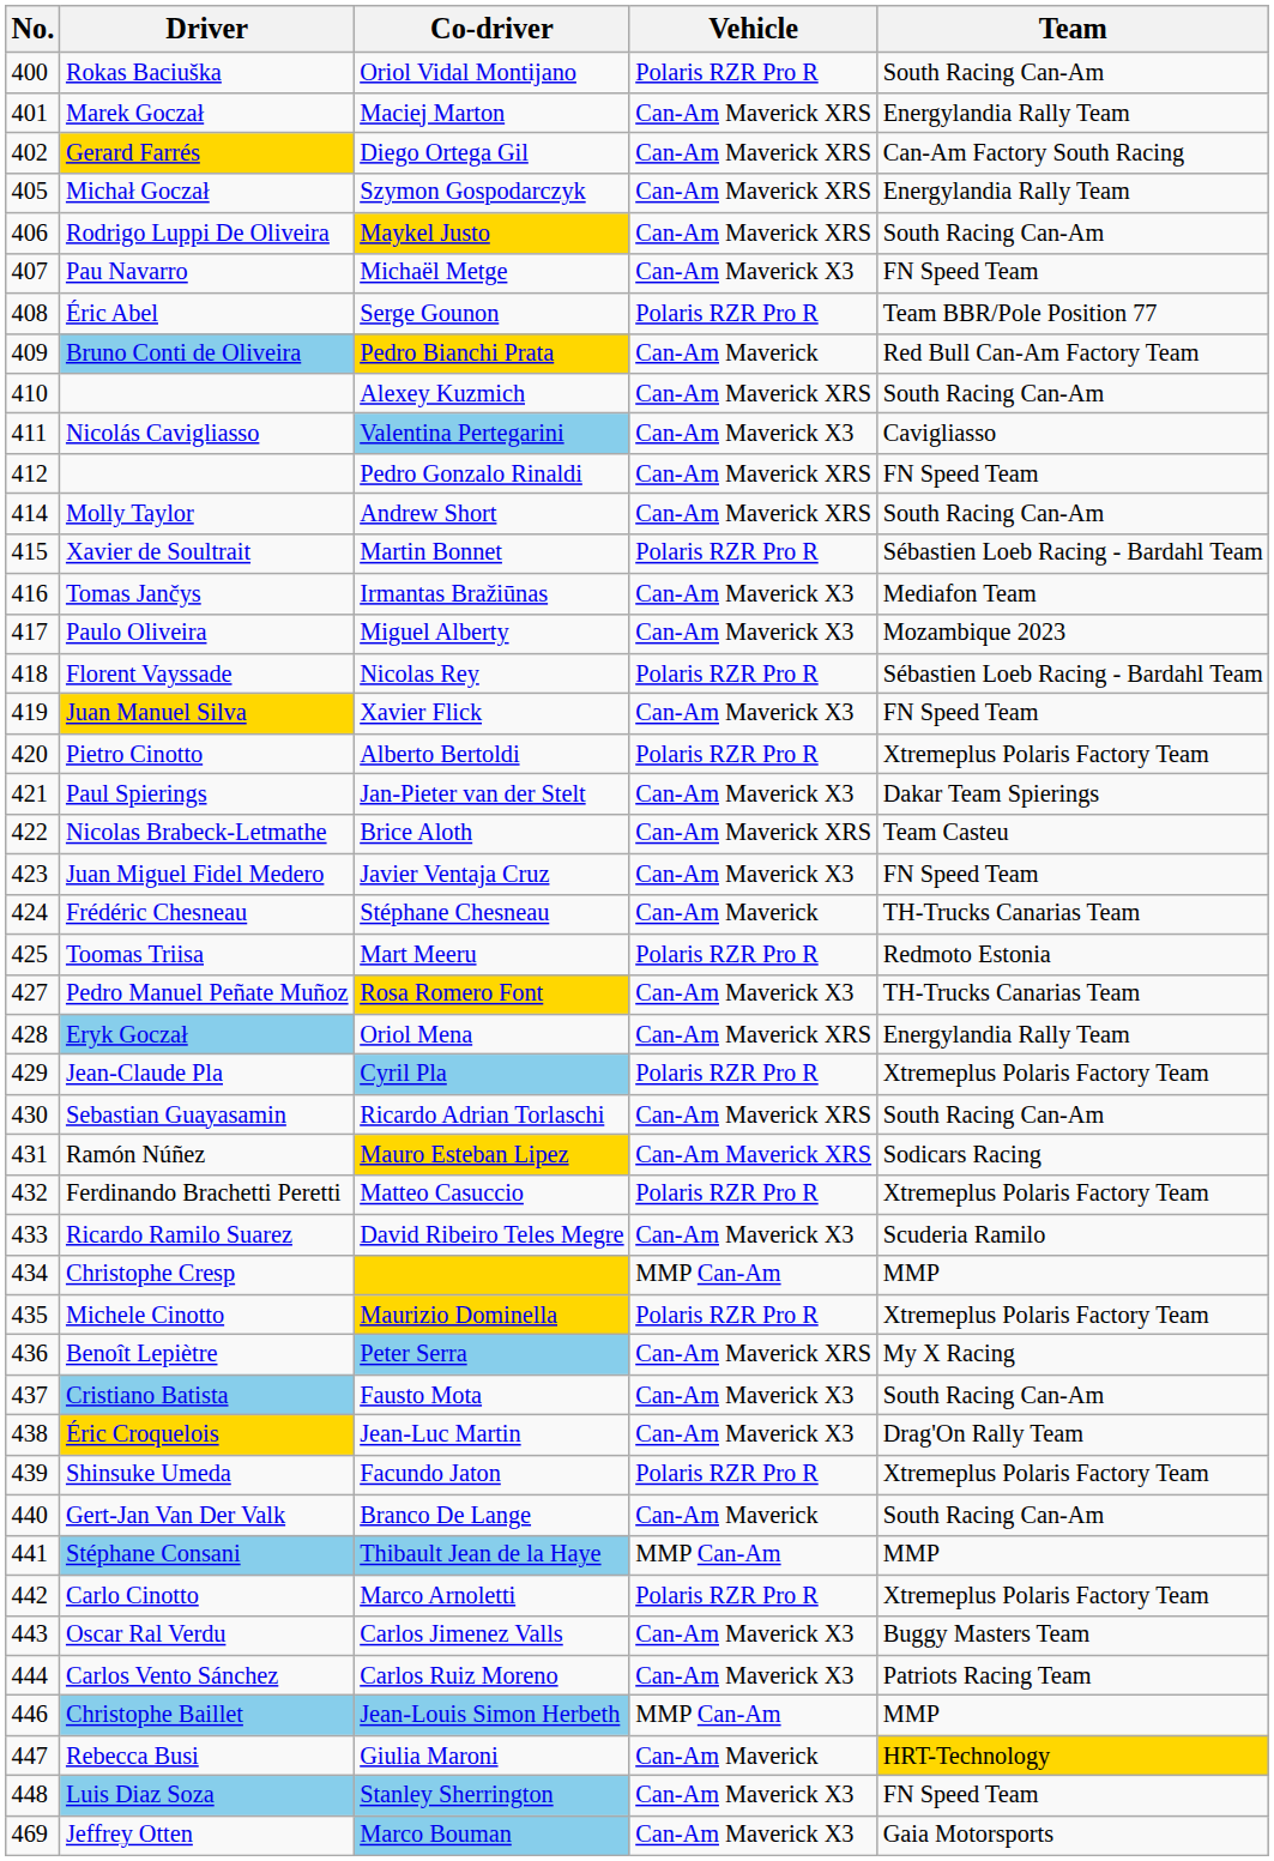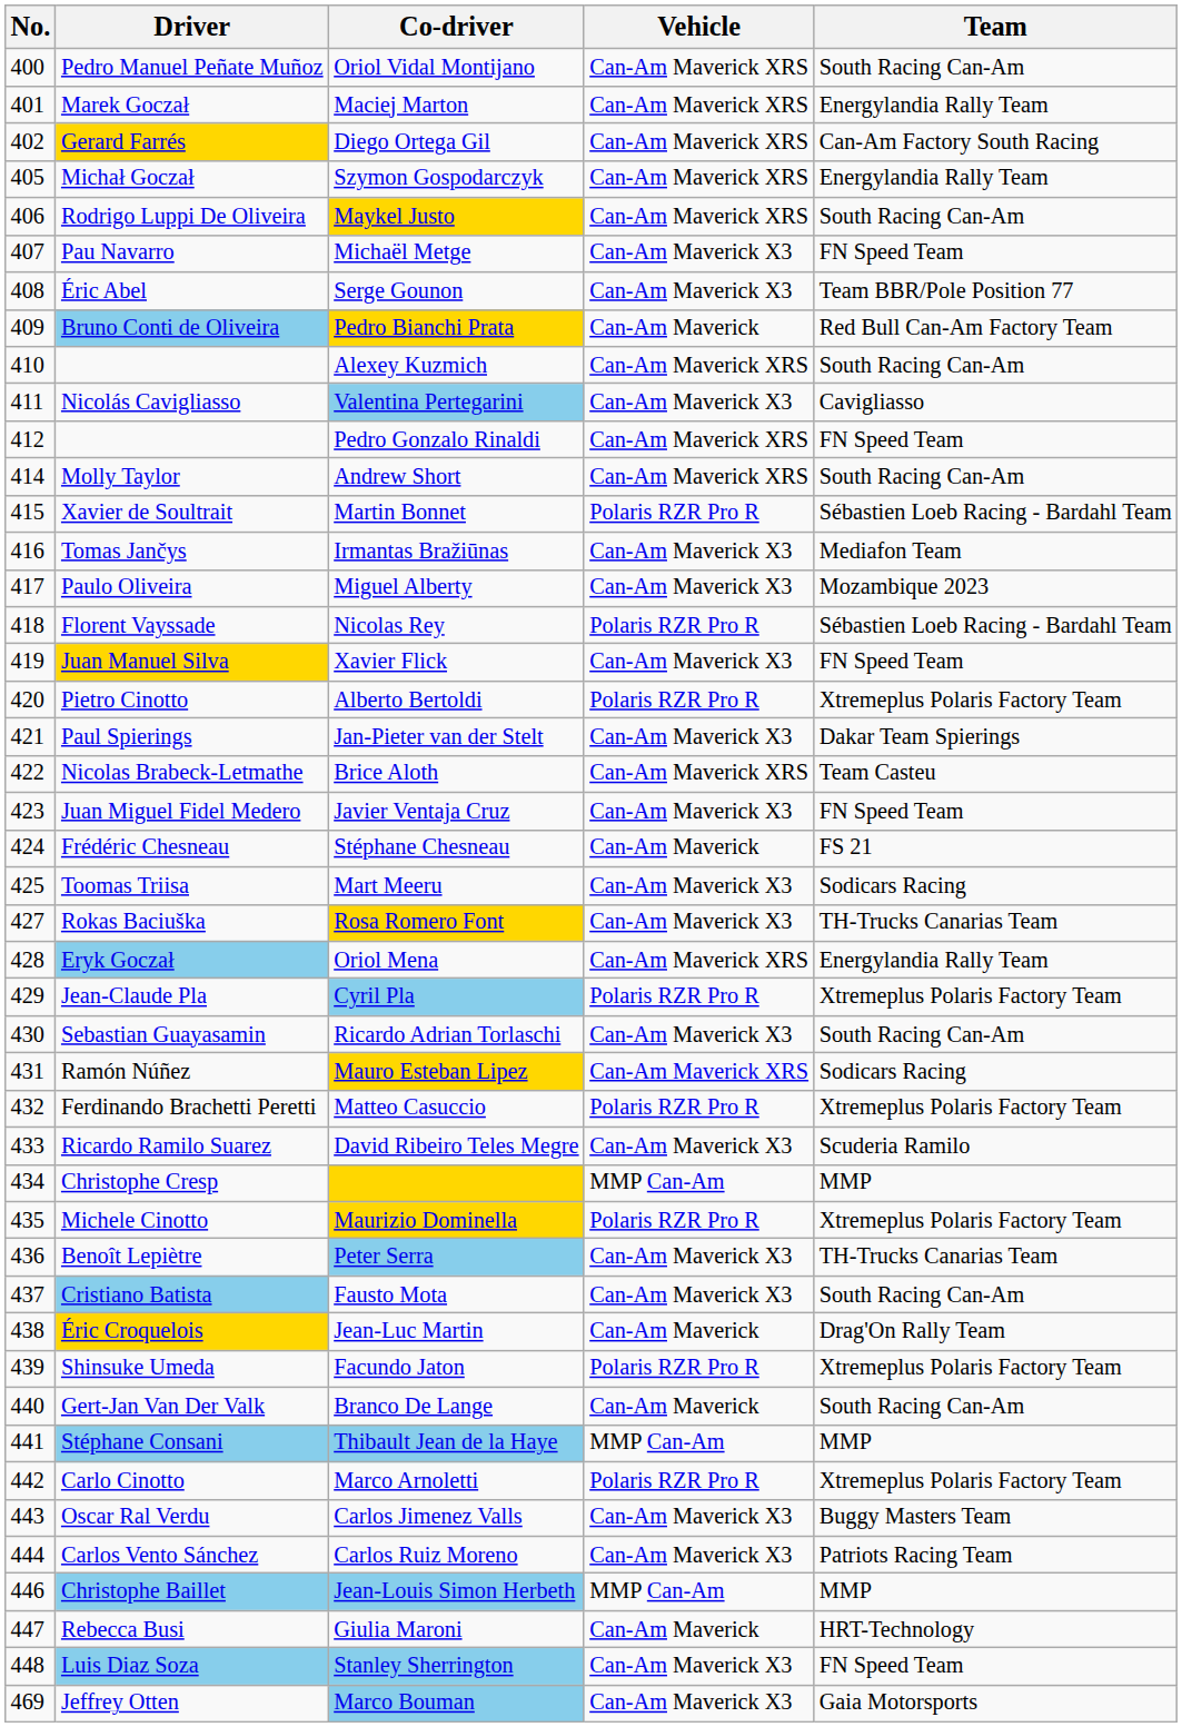 <table class="wikitable sortable" style="font-size:85%;">
 <tr>
 <th><big>No.</big></th>
 <th><big>Driver</big></th>
 <th><big>Co-driver</big></th>
 <th><big>Vehicle</big></th>
 <th><big>Team</big></th>
 </tr>
 <tr>
 <td>400</td>
-<td> <a href='#'>Rokas Baciuška</a></td>
+<td> <a href='#'>Pedro Manuel Peñate Muñoz</a></td>
 <td> <a href='#'>Oriol Vidal Montijano</a></td>
-<td><a href='#'>Polaris RZR Pro R</a></td>
+<td><a href='#'>Can-Am</a> Maverick XRS</td>
 <td>South Racing Can-Am</td>
 </tr>
 <tr>
 <td>401</td>
 <td> <a href='#'>Marek Goczał</a></td>
 <td> <a href='#'>Maciej Marton</a></td>
 <td><a href='#'>Can-Am</a> Maverick XRS</td>
 <td>Energylandia Rally Team</td>
 </tr>
 <tr>
 <td>402</td>
 <td style="background:gold;"> <a href='#'>Gerard Farrés</a></td>
 <td> <a href='#'>Diego Ortega Gil</a></td>
 <td><a href='#'>Can-Am</a> Maverick XRS</td>
 <td>Can-Am Factory South Racing</td>
 </tr>
 <tr>
 <td>405</td>
 <td> <a href='#'>Michał Goczał</a></td>
 <td> <a href='#'>Szymon Gospodarczyk</a></td>
 <td><a href='#'>Can-Am</a> Maverick XRS</td>
 <td>Energylandia Rally Team</td>
 </tr>
 <tr>
 <td>406</td>
 <td> <a href='#'>Rodrigo Luppi De Oliveira</a></td>
 <td style="background:gold;"> <a href='#'>Maykel Justo</a></td>
 <td><a href='#'>Can-Am</a> Maverick XRS</td>
 <td>South Racing Can-Am</td>
 </tr>
 <tr>
 <td>407</td>
 <td> <a href='#'>Pau Navarro</a></td>
 <td> <a href='#'>Michaël Metge</a></td>
 <td><a href='#'>Can-Am</a> Maverick X3</td>
 <td>FN Speed Team</td>
 </tr>
 <tr>
 <td>408</td>
 <td> <a href='#'>Éric Abel</a></td>
 <td> <a href='#'>Serge Gounon</a></td>
-<td><a href='#'>Polaris RZR Pro R</a></td>
+<td><a href='#'>Can-Am</a> Maverick X3</td>
 <td>Team BBR/Pole Position 77</td>
 </tr>
 <tr>
 <td>409</td>
 <td style="background:skyblue;"> <a href='#'>Bruno Conti de Oliveira</a></td>
 <td style="background:gold;"> <a href='#'>Pedro Bianchi Prata</a></td>
 <td><a href='#'>Can-Am</a> Maverick</td>
 <td>Red Bull Can-Am Factory Team</td>
 </tr>
 <tr>
 <td>410</td>
 <td> </td>
 <td> <a href='#'>Alexey Kuzmich</a></td>
 <td><a href='#'>Can-Am</a> Maverick XRS</td>
 <td>South Racing Can-Am</td>
 </tr>
 <tr>
 <td>411</td>
 <td> <a href='#'>Nicolás Cavigliasso</a></td>
 <td style="background:skyblue;"> <a href='#'>Valentina Pertegarini</a></td>
 <td><a href='#'>Can-Am</a> Maverick X3</td>
 <td>Cavigliasso</td>
 </tr>
 <tr>
 <td>412</td>
 <td> </td>
 <td> <a href='#'>Pedro Gonzalo Rinaldi</a></td>
 <td><a href='#'>Can-Am</a> Maverick XRS</td>
 <td>FN Speed Team</td>
 </tr>
 <tr>
 <td>414</td>
 <td> <a href='#'>Molly Taylor</a></td>
 <td> <a href='#'>Andrew Short</a></td>
 <td><a href='#'>Can-Am</a> Maverick XRS</td>
 <td>South Racing Can-Am</td>
 </tr>
 <tr>
 <td>415</td>
 <td> <a href='#'>Xavier de Soultrait</a></td>
 <td> <a href='#'>Martin Bonnet</a></td>
 <td><a href='#'>Polaris RZR Pro R</a></td>
 <td>Sébastien Loeb Racing - Bardahl Team</td>
 </tr>
 <tr>
 <td>416</td>
 <td> <a href='#'>Tomas Jančys</a></td>
 <td> <a href='#'>Irmantas Bražiūnas</a></td>
 <td><a href='#'>Can-Am</a> Maverick X3</td>
 <td>Mediafon Team</td>
 </tr>
 <tr>
 <td>417</td>
 <td> <a href='#'>Paulo Oliveira</a></td>
 <td> <a href='#'>Miguel Alberty</a></td>
 <td><a href='#'>Can-Am</a> Maverick X3</td>
 <td>Mozambique 2023</td>
 </tr>
 <tr>
 <td>418</td>
 <td> <a href='#'>Florent Vayssade</a></td>
 <td> <a href='#'>Nicolas Rey</a></td>
 <td><a href='#'>Polaris RZR Pro R</a></td>
 <td>Sébastien Loeb Racing - Bardahl Team</td>
 </tr>
 <tr>
 <td>419</td>
 <td style="background:gold;"> <a href='#'>Juan Manuel Silva</a></td>
 <td> <a href='#'>Xavier Flick</a></td>
 <td><a href='#'>Can-Am</a> Maverick X3</td>
 <td>FN Speed Team</td>
 </tr>
 <tr>
 <td>420</td>
 <td> <a href='#'>Pietro Cinotto</a></td>
 <td> <a href='#'>Alberto Bertoldi</a></td>
 <td><a href='#'>Polaris RZR Pro R</a></td>
 <td>Xtremeplus Polaris Factory Team</td>
 </tr>
 <tr>
 <td>421</td>
 <td> <a href='#'>Paul Spierings</a></td>
 <td> <a href='#'>Jan-Pieter van der Stelt</a></td>
 <td><a href='#'>Can-Am</a> Maverick X3</td>
 <td>Dakar Team Spierings</td>
 </tr>
 <tr>
 <td>422</td>
 <td> <a href='#'>Nicolas Brabeck-Letmathe</a></td>
 <td> <a href='#'>Brice Aloth</a></td>
 <td><a href='#'>Can-Am</a> Maverick XRS</td>
 <td>Team Casteu</td>
 </tr>
 <tr>
 <td>423</td>
 <td> <a href='#'>Juan Miguel Fidel Medero</a></td>
 <td> <a href='#'>Javier Ventaja Cruz</a></td>
 <td><a href='#'>Can-Am</a> Maverick X3</td>
 <td>FN Speed Team</td>
 </tr>
 <tr>
 <td>424</td>
 <td> <a href='#'>Frédéric Chesneau</a></td>
 <td> <a href='#'>Stéphane Chesneau</a></td>
 <td><a href='#'>Can-Am</a> Maverick</td>
-<td>TH-Trucks Canarias Team</td>
+<td>FS 21</td>
 </tr>
 <tr>
 <td>425</td>
 <td> <a href='#'>Toomas Triisa</a></td>
 <td> <a href='#'>Mart Meeru</a></td>
-<td><a href='#'>Polaris RZR Pro R</a></td>
-<td>Redmoto Estonia</td>
+<td><a href='#'>Can-Am</a> Maverick X3</td>
+<td>Sodicars Racing</td>
 </tr>
 <tr>
 <td>427</td>
-<td> <a href='#'>Pedro Manuel Peñate Muñoz</a></td>
+<td> <a href='#'>Rokas Baciuška</a></td>
 <td style="background:gold;"> <a href='#'>Rosa Romero Font</a></td>
 <td><a href='#'>Can-Am</a> Maverick X3</td>
 <td>TH-Trucks Canarias Team</td>
 </tr>
 <tr>
 <td>428</td>
 <td style="background:skyblue;"> <a href='#'>Eryk Goczał</a></td>
 <td> <a href='#'>Oriol Mena</a></td>
 <td><a href='#'>Can-Am</a> Maverick XRS</td>
 <td>Energylandia Rally Team</td>
 </tr>
 <tr>
 <td>429</td>
 <td> <a href='#'>Jean-Claude Pla</a></td>
 <td style="background:skyblue;"> <a href='#'>Cyril Pla</a></td>
 <td><a href='#'>Polaris RZR Pro R</a></td>
 <td>Xtremeplus Polaris Factory Team</td>
 </tr>
 <tr>
 <td>430</td>
 <td> <a href='#'>Sebastian Guayasamin</a></td>
 <td> <a href='#'>Ricardo Adrian Torlaschi</a></td>
-<td><a href='#'>Can-Am</a> Maverick XRS</td>
+<td><a href='#'>Can-Am</a> Maverick X3</td>
 <td>South Racing Can-Am</td>
 </tr>
 <tr>
 <td>431</td>
 <td> Ramón Núñez</td>
 <td style="background:gold;"> <a href='#'>Mauro Esteban Lipez</a></td>
 <td><a href='#'>Can-Am Maverick XRS</a></td>
 <td>Sodicars Racing</td>
 </tr>
 <tr>
 <td>432</td>
 <td> Ferdinando Brachetti Peretti</td>
 <td> <a href='#'>Matteo Casuccio</a></td>
 <td><a href='#'>Polaris RZR Pro R</a></td>
 <td>Xtremeplus Polaris Factory Team</td>
 </tr>
 <tr>
 <td>433</td>
 <td> <a href='#'>Ricardo Ramilo Suarez</a></td>
 <td> <a href='#'>David Ribeiro Teles Megre</a></td>
 <td><a href='#'>Can-Am</a> Maverick X3</td>
 <td>Scuderia Ramilo</td>
 </tr>
 <tr>
 <td>434</td>
 <td> <a href='#'>Christophe Cresp</a></td>
 <td style="background:gold;"> </td>
 <td>MMP <a href='#'>Can-Am</a></td>
 <td>MMP</td>
 </tr>
 <tr>
 <td>435</td>
 <td> <a href='#'>Michele Cinotto</a></td>
 <td style="background:gold;"> <a href='#'>Maurizio Dominella</a></td>
 <td><a href='#'>Polaris RZR Pro R</a></td>
 <td>Xtremeplus Polaris Factory Team</td>
 </tr>
 <tr>
 <td>436</td>
 <td> <a href='#'>Benoît Lepiètre</a></td>
 <td style="background:skyblue;"> <a href='#'>Peter Serra</a></td>
-<td><a href='#'>Can-Am</a> Maverick XRS</td>
-<td>My X Racing</td>
+<td><a href='#'>Can-Am</a> Maverick X3</td>
+<td>TH-Trucks Canarias Team</td>
 </tr>
 <tr>
 <td>437</td>
 <td style="background:skyblue;"> <a href='#'>Cristiano Batista</a></td>
 <td> <a href='#'>Fausto Mota</a></td>
 <td><a href='#'>Can-Am</a> Maverick X3</td>
 <td>South Racing Can-Am</td>
 </tr>
 <tr>
 <td>438</td>
 <td style="background:gold;"> <a href='#'>Éric Croquelois</a></td>
 <td> <a href='#'>Jean-Luc Martin</a></td>
-<td><a href='#'>Can-Am</a> Maverick X3</td>
+<td><a href='#'>Can-Am</a> Maverick</td>
 <td>Drag'On Rally Team</td>
 </tr>
 <tr>
 <td>439</td>
 <td> <a href='#'>Shinsuke Umeda</a></td>
 <td> <a href='#'>Facundo Jaton</a></td>
 <td><a href='#'>Polaris RZR Pro R</a></td>
 <td>Xtremeplus Polaris Factory Team</td>
 </tr>
 <tr>
 <td>440</td>
 <td> <a href='#'>Gert-Jan Van Der Valk</a></td>
 <td> <a href='#'>Branco De Lange</a></td>
 <td><a href='#'>Can-Am</a> Maverick</td>
 <td>South Racing Can-Am</td>
 </tr>
 <tr>
 <td>441</td>
 <td style="background:skyblue;"> <a href='#'>Stéphane Consani</a></td>
 <td style="background:skyblue;"> <a href='#'>Thibault Jean de la Haye</a></td>
 <td>MMP <a href='#'>Can-Am</a></td>
 <td>MMP</td>
 </tr>
 <tr>
 <td>442</td>
 <td> <a href='#'>Carlo Cinotto</a></td>
 <td> <a href='#'>Marco Arnoletti</a></td>
 <td><a href='#'>Polaris RZR Pro R</a></td>
 <td>Xtremeplus Polaris Factory Team</td>
 </tr>
 <tr>
 <td>443</td>
 <td> <a href='#'>Oscar Ral Verdu</a></td>
 <td> <a href='#'>Carlos Jimenez Valls</a></td>
 <td><a href='#'>Can-Am</a> Maverick X3</td>
 <td>Buggy Masters Team</td>
 </tr>
 <tr>
 <td>444</td>
 <td> <a href='#'>Carlos Vento Sánchez</a></td>
 <td> <a href='#'>Carlos Ruiz Moreno</a></td>
 <td><a href='#'>Can-Am</a> Maverick X3</td>
 <td>Patriots Racing Team</td>
 </tr>
 <tr>
 <td>446</td>
 <td style="background:skyblue;"> <a href='#'>Christophe Baillet</a></td>
 <td style="background:skyblue;"> <a href='#'>Jean-Louis Simon Herbeth</a></td>
 <td>MMP <a href='#'>Can-Am</a></td>
 <td>MMP</td>
 </tr>
 <tr>
 <td>447</td>
 <td> <a href='#'>Rebecca Busi</a></td>
 <td> <a href='#'>Giulia Maroni</a></td>
 <td><a href='#'>Can-Am</a> Maverick</td>
-<td style="background: gold;">HRT-Technology</td>
+<td>HRT-Technology</td>
 </tr>
 <tr>
 <td>448</td>
 <td style="background:skyblue;"> <a href='#'>Luis Diaz Soza</a></td>
 <td style="background:skyblue;"> <a href='#'>Stanley Sherrington</a></td>
 <td><a href='#'>Can-Am</a> Maverick X3</td>
 <td>FN Speed Team</td>
 </tr>
 <tr>
 <td>469</td>
 <td> <a href='#'>Jeffrey Otten</a></td>
 <td style="background:skyblue;"> <a href='#'>Marco Bouman</a></td>
 <td><a href='#'>Can-Am</a> Maverick X3</td>
 <td>Gaia Motorsports</td>
 </tr>
 </table>
